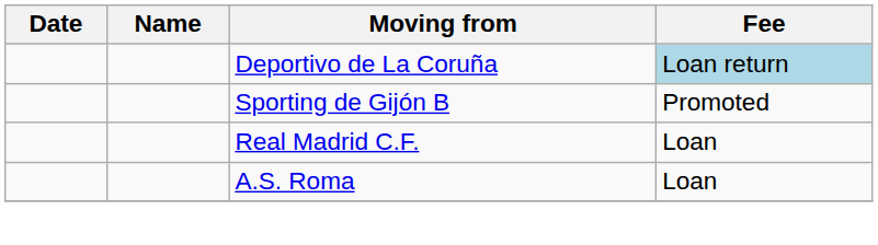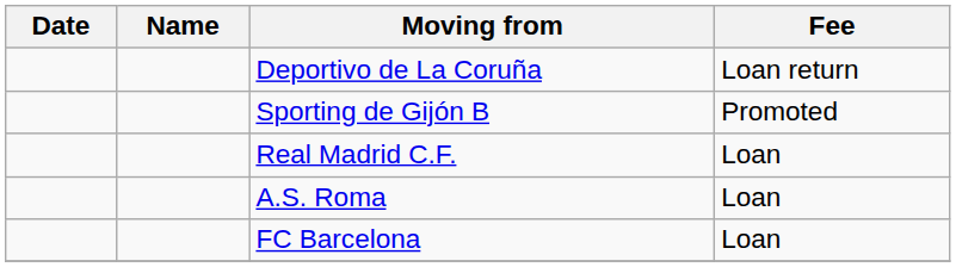 <table class="wikitable sortable" width=90%>
 <tr>
 <th>Date</th>
 <th>Name</th>
 <th>Moving from</th>
 <th>Fee</th>
 </tr>
 <tr>
 <td> </td>
 <td> </td>
 <td> <a href='#'>Deportivo de La Coruña</a></td>
-<td style="background: lightblue;">Loan return</td>
+<td>Loan return</td>
 </tr>
 <tr>
 <td></td>
 <td> </td>
 <td> <a href='#'>Sporting de Gijón B</a></td>
 <td>Promoted</td>
 </tr>
 <tr>
 <td></td>
 <td> </td>
 <td> <a href='#'>Real Madrid C.F.</a></td>
 <td>Loan</td>
 </tr>
 <tr>
 <td></td>
 <td> </td>
 <td> <a href='#'>A.S. Roma</a></td>
 <td>Loan</td>
 </tr>
 <tr>
+<td></td>
+<td> </td>
+<td> <a href='#'>FC Barcelona</a></td>
+<td>Loan</td>
+</tr>
+<tr>
 </tr>
 </table>
